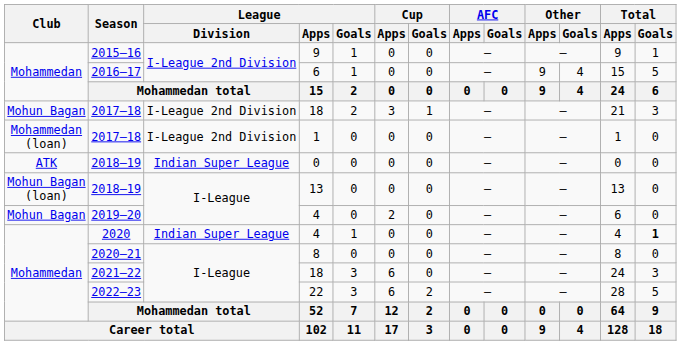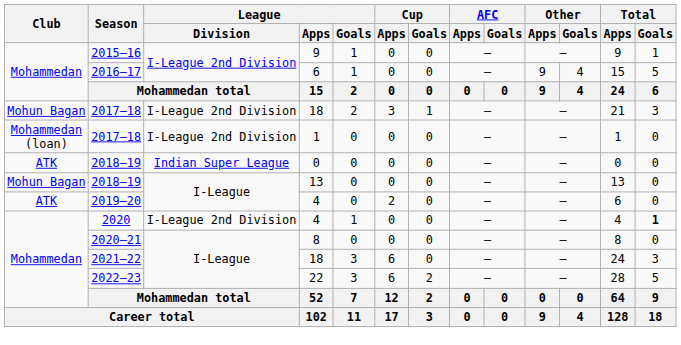 <table class="wikitable" style="text-align: center;">
 <tr>
 <th rowspan="2">Club</th>
 <th rowspan="2">Season</th>
 <th colspan="3">League</th>
 <th colspan="2">Cup</th>
 <th colspan="2"><a href='#'>AFC</a></th>
 <th colspan="2">Other</th>
 <th colspan="2">Total</th>
 </tr>
 <tr>
 <th>Division</th>
 <th>Apps</th>
 <th>Goals</th>
 <th>Apps</th>
 <th>Goals</th>
 <th>Apps</th>
 <th>Goals</th>
 <th>Apps</th>
 <th>Goals</th>
 <th>Apps</th>
 <th>Goals</th>
 </tr>
 <tr>
 <td rowspan="3"><a href='#'>Mohammedan</a></td>
 <td><a href='#'>2015–16</a></td>
 <td rowspan="2"><a href='#'>I-League 2nd Division</a></td>
 <td>9</td>
 <td>1</td>
 <td>0</td>
 <td>0</td>
 <td colspan="2">—</td>
 <td colspan="2">—</td>
 <td>9</td>
 <td>1</td>
 </tr>
 <tr>
 <td><a href='#'>2016–17</a></td>
 <td>6</td>
 <td>1</td>
 <td>0</td>
 <td>0</td>
 <td colspan="2">—</td>
 <td>9</td>
 <td>4</td>
 <td>15</td>
 <td>5</td>
 </tr>
 <tr>
 <th colspan="2">Mohammedan total</th>
 <th>15</th>
 <th>2</th>
 <th>0</th>
 <th>0</th>
 <th>0</th>
 <th>0</th>
 <th>9</th>
 <th>4</th>
 <th>24</th>
 <th>6</th>
 </tr>
 <tr>
 <td rowspan="1"><a href='#'>Mohun Bagan</a></td>
 <td><a href='#'>2017–18</a></td>
 <td rowspan="1">I-League 2nd Division</td>
 <td>18</td>
 <td>2</td>
 <td>3</td>
 <td>1</td>
 <td colspan="2">—</td>
 <td colspan="2">—</td>
 <td>21</td>
 <td>3</td>
 </tr>
 <tr>
 <td rowspan="1"><a href='#'>Mohammedan</a> <br>(loan)</td>
 <td><a href='#'>2017–18</a></td>
 <td rowspan="1">I-League 2nd Division</td>
 <td>1</td>
 <td>0</td>
 <td>0</td>
 <td>0</td>
 <td colspan="2">—</td>
 <td colspan="2">—</td>
 <td>1</td>
 <td>0</td>
 </tr>
 <tr>
 <td rowspan="1"><a href='#'>ATK</a></td>
 <td><a href='#'>2018–19</a></td>
 <td rowspan="1"><a href='#'>Indian Super League</a></td>
 <td>0</td>
 <td>0</td>
 <td>0</td>
 <td>0</td>
 <td colspan="2">—</td>
 <td colspan="2">—</td>
 <td>0</td>
 <td>0</td>
 </tr>
 <tr>
-<td rowspan="1"><a href='#'>Mohun Bagan</a> <br>(loan)</td>
+<td rowspan="1"><a href='#'>Mohun Bagan</a></td>
 <td><a href='#'>2018–19</a></td>
 <td rowspan="2">I-League</td>
 <td>13</td>
 <td>0</td>
 <td>0</td>
 <td>0</td>
 <td colspan="2">—</td>
 <td colspan="2">—</td>
 <td>13</td>
 <td>0</td>
 </tr>
 <tr>
-<td rowspan="1"><a href='#'>Mohun Bagan</a></td>
+<td rowspan="1"><a href='#'>ATK</a></td>
 <td><a href='#'>2019–20</a></td>
 <td>4</td>
 <td>0</td>
 <td>2</td>
 <td>0</td>
 <td colspan="2">—</td>
 <td colspan="2">—</td>
 <td>6</td>
 <td>0</td>
 </tr>
 <tr>
 <td rowspan="5"><a href='#'>Mohammedan</a></td>
 <td><a href='#'>2020</a></td>
-<td rowspan="1"><a href='#'>Indian Super League</a></td>
+<td rowspan="1">I-League 2nd Division</td>
 <td>4</td>
 <td>1</td>
 <td>0</td>
 <td>0</td>
 <td colspan="2">—</td>
 <td colspan="2">—</td>
 <td>4</td>
 <td><strong>1</strong></td>
 </tr>
 <tr>
 <td><a href='#'>2020–21</a></td>
 <td rowspan="3">I-League</td>
 <td>8</td>
 <td>0</td>
 <td>0</td>
 <td>0</td>
 <td colspan="2">—</td>
 <td colspan="2">—</td>
 <td>8</td>
 <td>0</td>
 </tr>
 <tr>
 <td><a href='#'>2021–22</a></td>
 <td>18</td>
 <td>3</td>
 <td>6</td>
 <td>0</td>
 <td colspan="2">—</td>
 <td colspan="2">—</td>
 <td>24</td>
 <td>3</td>
 </tr>
 <tr>
 <td><a href='#'>2022–23</a></td>
 <td>22</td>
 <td>3</td>
 <td>6</td>
 <td>2</td>
 <td colspan="2">—</td>
 <td colspan="2">—</td>
 <td>28</td>
 <td>5</td>
 </tr>
 <tr>
 <th colspan="2">Mohammedan total</th>
 <th>52</th>
 <th>7</th>
 <th>12</th>
 <th>2</th>
 <th>0</th>
 <th>0</th>
 <th>0</th>
 <th>0</th>
 <th>64</th>
 <th>9</th>
 </tr>
 <tr>
 <th colspan="3">Career total</th>
 <th>102</th>
 <th>11</th>
 <th>17</th>
 <th>3</th>
 <th>0</th>
 <th>0</th>
 <th>9</th>
 <th>4</th>
 <th>128</th>
 <th>18</th>
 </tr>
 </table>
